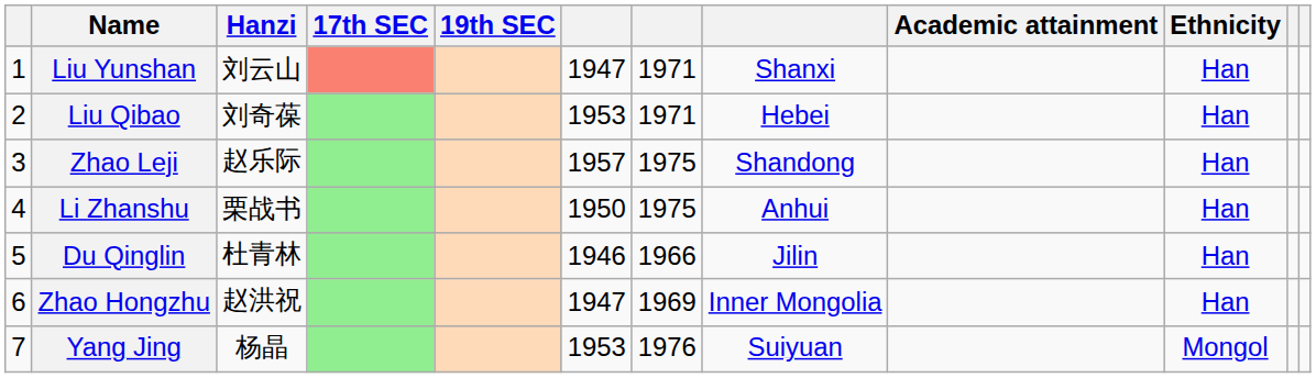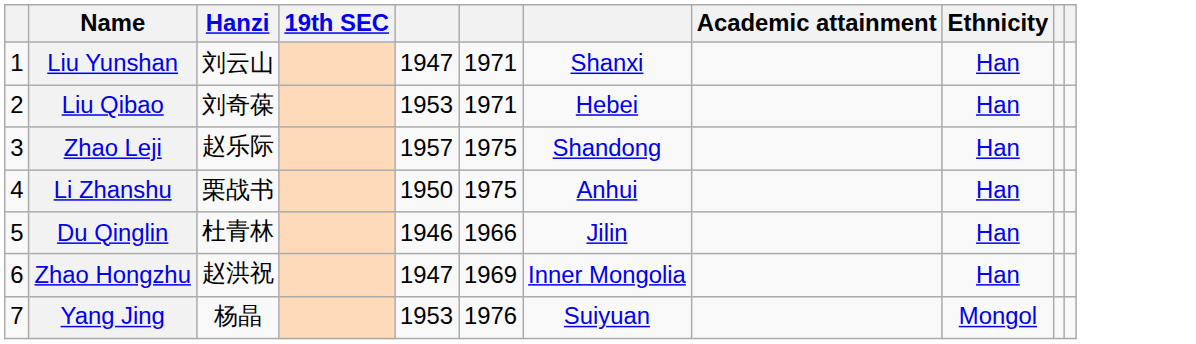 <table class="wikitable sortable" style=text-align:center>
 <tr>
 <th scope=col></th>
 <th scope=col>Name</th>
 <th scope=col><a href='#'>Hanzi</a></th>
-<th scope=col><a href='#'>17th SEC</a></th>
 <th scope=col><a href='#'>19th SEC</a></th>
 <th scope=col></th>
 <th scope=col></th>
 <th scope=col></th>
 <th scope=col>Academic attainment</th>
 <th scope=col>Ethnicity</th>
 <th scope=col></th>
 <th scope=col class="unsortable"></th>
 </tr>
 <tr>
 <td>1</td>
 <th align="center" scope="row" style="font-weight:normal;"><a href='#'>Liu Yunshan</a></th>
 <td data-sort-value="5">刘云山</td>
-<td bgcolor = Salmon></td>
 <td bgcolor = PeachPuff></td>
 <td>1947</td>
 <td>1971</td>
 <td><a href='#'>Shanxi</a></td>
 <td></td>
 <td><a href='#'>Han</a></td>
 <td></td>
 <td></td>
 </tr>
 <tr>
 <td>2</td>
 <th align="center" scope="row" style="font-weight:normal;"><a href='#'>Liu Qibao</a></th>
 <td data-sort-value="7">刘奇葆</td>
-<td bgcolor = LightGreen></td>
 <td bgcolor = PeachPuff></td>
 <td>1953</td>
 <td>1971</td>
 <td><a href='#'>Hebei</a></td>
 <td></td>
 <td><a href='#'>Han</a></td>
 <td></td>
 <td></td>
 </tr>
 <tr>
 <td>3</td>
 <th align="center" scope="row" style="font-weight:normal;"><a href='#'>Zhao Leji</a></th>
 <td data-sort-value="20">赵乐际</td>
-<td bgcolor = LightGreen></td>
 <td bgcolor = PeachPuff></td>
 <td>1957</td>
 <td>1975</td>
 <td><a href='#'>Shandong</a></td>
 <td></td>
 <td><a href='#'>Han</a></td>
 <td></td>
 <td></td>
 </tr>
 <tr>
 <td>4</td>
 <th align="center" scope="row" style="font-weight:normal;"><a href='#'>Li Zhanshu</a></th>
 <td data-sort-value="23">栗战书</td>
-<td bgcolor = LightGreen></td>
 <td bgcolor = PeachPuff></td>
 <td>1950</td>
 <td>1975</td>
 <td><a href='#'>Anhui</a></td>
 <td></td>
 <td><a href='#'>Han</a></td>
 <td></td>
 <td></td>
 </tr>
 <tr>
 <td>5</td>
 <th align="center" scope="row" style="font-weight:normal;"><a href='#'>Du Qinglin</a></th>
 <td data-sort-value="22">杜青林</td>
-<td bgcolor = LightGreen></td>
 <td bgcolor = PeachPuff></td>
 <td>1946</td>
 <td>1966</td>
 <td><a href='#'>Jilin</a></td>
 <td></td>
 <td><a href='#'>Han</a></td>
 <td></td>
 <td></td>
 </tr>
 <tr>
 <td>6</td>
 <th align="center" scope="row" style="font-weight:normal;"><a href='#'>Zhao Hongzhu</a></th>
 <td data-sort-value="23">赵洪祝</td>
-<td bgcolor = LightGreen></td>
 <td bgcolor = PeachPuff></td>
 <td>1947</td>
 <td>1969</td>
 <td><a href='#'>Inner Mongolia</a></td>
 <td></td>
 <td><a href='#'>Han</a></td>
 <td></td>
 <td></td>
 </tr>
 <tr>
 <td>7</td>
 <th align="center" scope="row" style="font-weight:normal;"><a href='#'>Yang Jing</a></th>
 <td data-sort-value="15">杨晶</td>
-<td bgcolor = LightGreen></td>
 <td bgcolor = PeachPuff></td>
 <td>1953</td>
 <td>1976</td>
 <td><a href='#'>Suiyuan</a></td>
 <td></td>
 <td><a href='#'>Mongol</a></td>
 <td></td>
 <td></td>
 </tr>
 </table>
